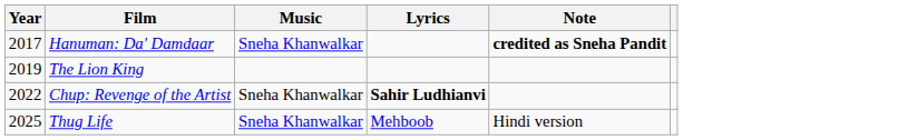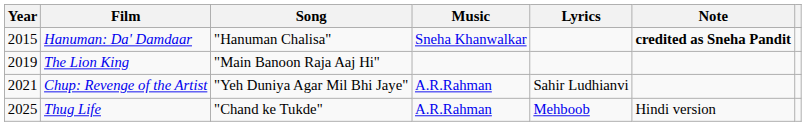 <table class="wikitable sortable">
 <tr>
 <th>Year</th>
 <th>Film</th>
+<th>Song</th>
 <th>Music</th>
 <th>Lyrics</th>
 <th>Note</th>
 <th class="unsortable"></th>
 </tr>
 <tr>
-<td>2017</td>
+<td>2015</td>
 <td><em><a href='#'>Hanuman: Da' Damdaar</a></em></td>
+<td>"Hanuman Chalisa"</td>
 <td><a href='#'>Sneha Khanwalkar</a></td>
 <td></td>
 <td><strong>credited as Sneha Pandit</strong></td>
 <td></td>
 </tr>
 <tr>
 <td>2019</td>
 <td><em><a href='#'>The Lion King</a></em></td>
+<td>"Main Banoon Raja Aaj Hi"</td>
 <td></td>
 <td></td>
 <td></td>
 <td></td>
 </tr>
 <tr>
-<td>2022</td>
+<td>2021</td>
 <td><em><a href='#'>Chup: Revenge of the Artist</a></em></td>
-<td>Sneha Khanwalkar</td>
-<td><strong>Sahir Ludhianvi</strong></td>
+<td>"Yeh Duniya Agar Mil Bhi Jaye"</td>
+<td><a href='#'>A.R.Rahman</a></td>
+<td>Sahir Ludhianvi</td>
 <td></td>
 <td></td>
 </tr>
 <tr>
 <td>2025</td>
 <td><em><a href='#'>Thug Life</a></em></td>
-<td><a href='#'>Sneha Khanwalkar</a></td>
+<td>"Chand ke Tukde"</td>
+<td><a href='#'>A.R.Rahman</a></td>
 <td><a href='#'>Mehboob</a></td>
 <td>Hindi version</td>
 <td></td>
 </tr>
 </table>
